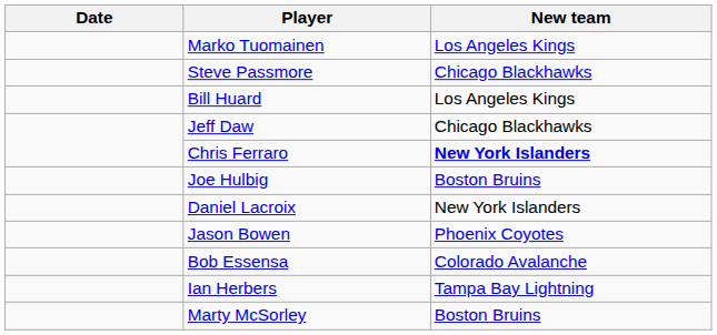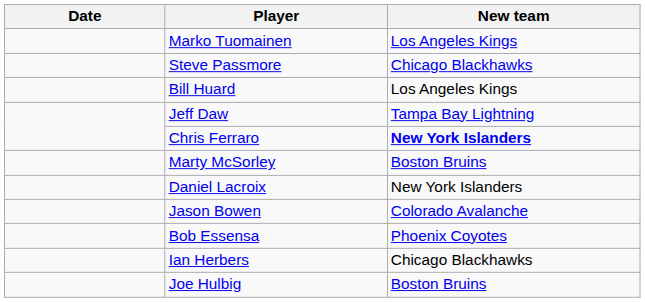 <table class="wikitable">
 <tr style="background:#ddd; text-align:center;">
 <th style="width: 10em;">Date</th>
 <th style="width: 14em;">Player</th>
 <th style="width: 16em;">New team</th>
 </tr>
 <tr>
 <td></td>
 <td><a href='#'>Marko Tuomainen</a></td>
 <td><a href='#'>Los Angeles Kings</a></td>
 </tr>
 <tr>
 <td></td>
 <td><a href='#'>Steve Passmore</a></td>
 <td><a href='#'>Chicago Blackhawks</a></td>
 </tr>
 <tr>
 <td></td>
 <td><a href='#'>Bill Huard</a></td>
 <td>Los Angeles Kings</td>
 </tr>
 <tr>
 <td rowspan=2></td>
 <td><a href='#'>Jeff Daw</a></td>
-<td>Chicago Blackhawks</td>
+<td><a href='#'>Tampa Bay Lightning</a></td>
 </tr>
 <tr>
 <td><a href='#'>Chris Ferraro</a></td>
 <td><strong><a href='#'>New York Islanders</a></strong></td>
 </tr>
 <tr>
 <td></td>
-<td><a href='#'>Joe Hulbig</a></td>
+<td><a href='#'>Marty McSorley</a></td>
 <td><a href='#'>Boston Bruins</a></td>
 </tr>
 <tr>
 <td></td>
 <td><a href='#'>Daniel Lacroix</a></td>
 <td>New York Islanders</td>
 </tr>
 <tr>
 <td></td>
 <td><a href='#'>Jason Bowen</a></td>
+<td><a href='#'>Colorado Avalanche</a></td>
+</tr>
+<tr>
+<td></td>
+<td><a href='#'>Bob Essensa</a></td>
 <td><a href='#'>Phoenix Coyotes</a></td>
 </tr>
 <tr>
 <td></td>
-<td><a href='#'>Bob Essensa</a></td>
-<td><a href='#'>Colorado Avalanche</a></td>
+<td><a href='#'>Ian Herbers</a></td>
+<td>Chicago Blackhawks</td>
 </tr>
 <tr>
 <td></td>
-<td><a href='#'>Ian Herbers</a></td>
-<td><a href='#'>Tampa Bay Lightning</a></td>
-</tr>
-<tr>
-<td></td>
-<td><a href='#'>Marty McSorley</a></td>
+<td><a href='#'>Joe Hulbig</a></td>
 <td><a href='#'>Boston Bruins</a></td>
 </tr>
 </table>
